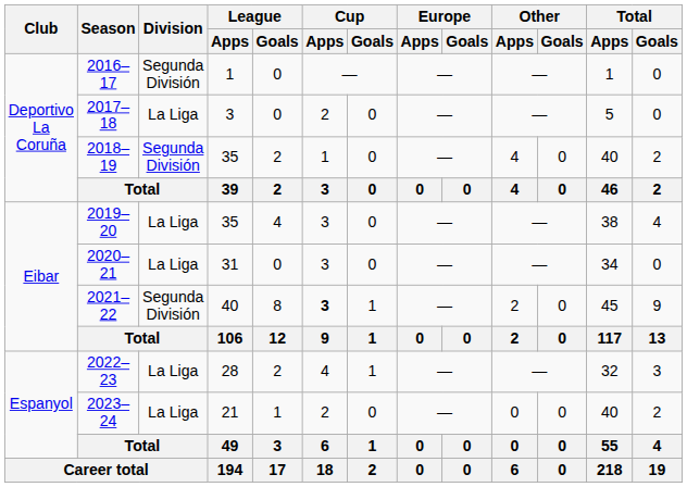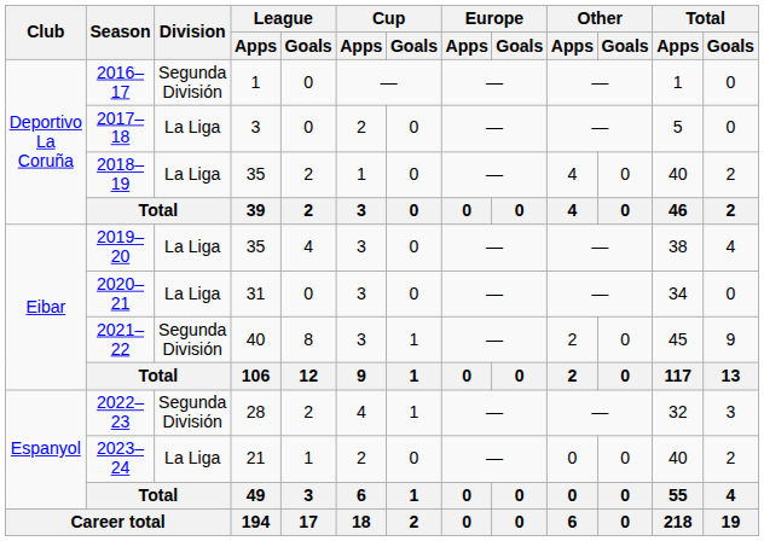 <table class="wikitable" style="text-align: center;">
 <tr>
 <th rowspan="2">Club</th>
 <th rowspan="2">Season</th>
 <th rowspan="2">Division</th>
 <th colspan="2">League</th>
 <th colspan="2">Cup</th>
 <th colspan="2">Europe</th>
 <th colspan="2">Other</th>
 <th colspan="2">Total</th>
 </tr>
 <tr>
 <th>Apps</th>
 <th>Goals</th>
 <th>Apps</th>
 <th>Goals</th>
 <th>Apps</th>
 <th>Goals</th>
 <th>Apps</th>
 <th>Goals</th>
 <th>Apps</th>
 <th>Goals</th>
 </tr>
 <tr>
 <td rowspan="4"><a href='#'>Deportivo La Coruña</a></td>
 <td><a href='#'>2016–17</a></td>
 <td>Segunda División</td>
 <td>1</td>
 <td>0</td>
 <td colspan="2">—</td>
 <td colspan="2">—</td>
 <td colspan="2">—</td>
 <td>1</td>
 <td>0</td>
 </tr>
 <tr>
 <td><a href='#'>2017–18</a></td>
 <td>La Liga</td>
 <td>3</td>
 <td>0</td>
 <td>2</td>
 <td>0</td>
 <td colspan="2">—</td>
 <td colspan="2">—</td>
 <td>5</td>
 <td>0</td>
 </tr>
 <tr>
 <td><a href='#'>2018–19</a></td>
-<td><a href='#'>Segunda División</a></td>
+<td>La Liga</td>
 <td>35</td>
 <td>2</td>
 <td>1</td>
 <td>0</td>
 <td colspan="2">—</td>
 <td>4</td>
 <td>0</td>
 <td>40</td>
 <td>2</td>
 </tr>
 <tr>
 <th colspan="2">Total</th>
 <th>39</th>
 <th>2</th>
 <th>3</th>
 <th>0</th>
 <th>0</th>
 <th>0</th>
 <th>4</th>
 <th>0</th>
 <th>46</th>
 <th>2</th>
 </tr>
 <tr>
 <td rowspan="4"><a href='#'>Eibar</a></td>
 <td><a href='#'>2019–20</a></td>
 <td>La Liga</td>
 <td>35</td>
 <td>4</td>
 <td>3</td>
 <td>0</td>
 <td colspan="2">—</td>
 <td colspan="2">—</td>
 <td>38</td>
 <td>4</td>
 </tr>
 <tr>
 <td><a href='#'>2020–21</a></td>
 <td>La Liga</td>
 <td>31</td>
 <td>0</td>
 <td>3</td>
 <td>0</td>
 <td colspan="2">—</td>
 <td colspan="2">—</td>
 <td>34</td>
 <td>0</td>
 </tr>
 <tr>
 <td><a href='#'>2021–22</a></td>
 <td>Segunda División</td>
 <td>40</td>
 <td>8</td>
-<td><strong>3</strong></td>
+<td>3</td>
 <td>1</td>
 <td colspan="2">—</td>
 <td>2</td>
 <td>0</td>
 <td>45</td>
 <td>9</td>
 </tr>
 <tr>
 <th colspan="2">Total</th>
 <th>106</th>
 <th>12</th>
 <th>9</th>
 <th>1</th>
 <th>0</th>
 <th>0</th>
 <th>2</th>
 <th>0</th>
 <th>117</th>
 <th>13</th>
 </tr>
 <tr>
 <td rowspan="3"><a href='#'>Espanyol</a></td>
 <td><a href='#'>2022–23</a></td>
-<td>La Liga</td>
+<td>Segunda División</td>
 <td>28</td>
 <td>2</td>
 <td>4</td>
 <td>1</td>
 <td colspan="2">—</td>
 <td colspan="2">—</td>
 <td>32</td>
 <td>3</td>
 </tr>
 <tr>
 <td><a href='#'>2023–24</a></td>
 <td>La Liga</td>
 <td>21</td>
 <td>1</td>
 <td>2</td>
 <td>0</td>
 <td colspan="2">—</td>
 <td>0</td>
 <td>0</td>
 <td>40</td>
 <td>2</td>
 </tr>
 <tr>
 <th colspan="2">Total</th>
 <th>49</th>
 <th>3</th>
 <th>6</th>
 <th>1</th>
 <th>0</th>
 <th>0</th>
 <th>0</th>
 <th>0</th>
 <th>55</th>
 <th>4</th>
 </tr>
 <tr>
 <th colspan="3">Career total</th>
 <th>194</th>
 <th>17</th>
 <th>18</th>
 <th>2</th>
 <th>0</th>
 <th>0</th>
 <th>6</th>
 <th>0</th>
 <th>218</th>
 <th>19</th>
 </tr>
 </table>
